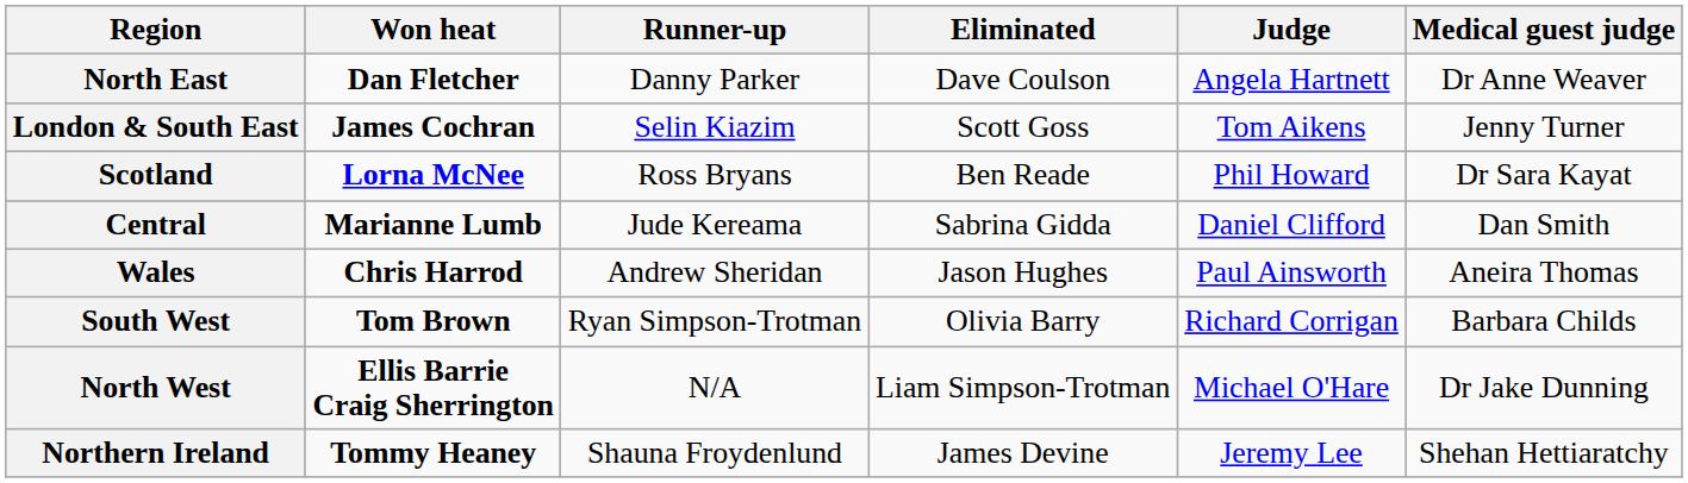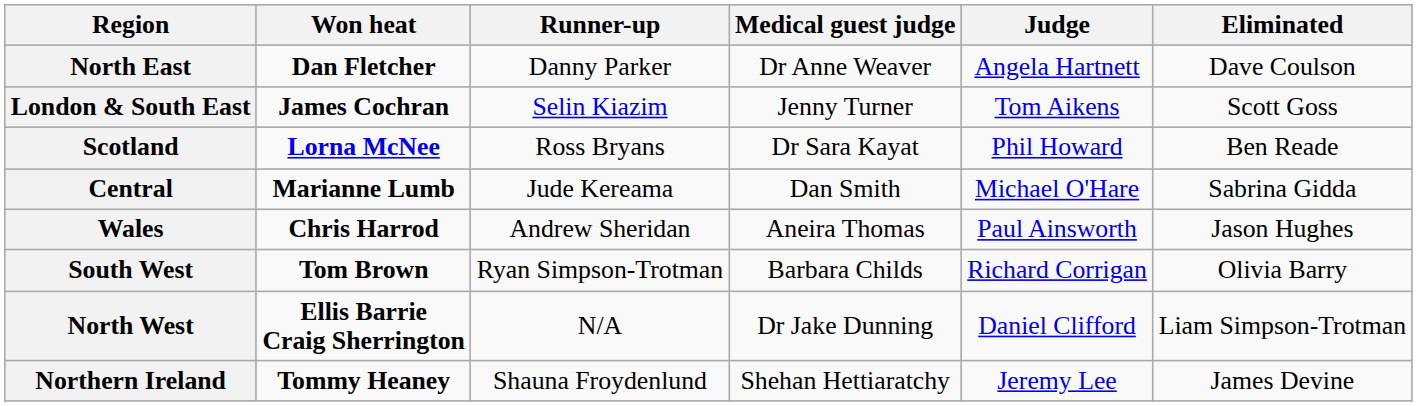 <table class="wikitable plainrowheaders sortable" style="text-align:center;">
 <tr>
 <th scope="col">Region</th>
 <th scope="col">Won heat</th>
 <th scope="col">Runner-up</th>
+<th scope="col">Medical guest judge</th>
+<th scope="col">Judge</th>
 <th scope="col">Eliminated</th>
-<th scope="col">Judge</th>
-<th scope="col">Medical guest judge</th>
 </tr>
 <tr>
 <th scope="row">North East</th>
 <td><strong>Dan Fletcher</strong></td>
 <td>Danny Parker</td>
+<td>Dr Anne Weaver</td>
+<td><a href='#'>Angela Hartnett</a></td>
 <td>Dave Coulson</td>
-<td><a href='#'>Angela Hartnett</a></td>
-<td>Dr Anne Weaver</td>
 </tr>
 <tr>
 <th scope="row">London & South East</th>
 <td><strong>James Cochran</strong></td>
 <td><a href='#'>Selin Kiazim</a></td>
+<td>Jenny Turner</td>
+<td><a href='#'>Tom Aikens</a></td>
 <td>Scott Goss</td>
-<td><a href='#'>Tom Aikens</a></td>
-<td>Jenny Turner</td>
 </tr>
 <tr>
 <th scope="row">Scotland</th>
 <td><strong><a href='#'>Lorna McNee</a></strong></td>
 <td>Ross Bryans</td>
+<td>Dr Sara Kayat</td>
+<td><a href='#'>Phil Howard</a></td>
 <td>Ben Reade</td>
-<td><a href='#'>Phil Howard</a></td>
-<td>Dr Sara Kayat</td>
 </tr>
 <tr>
 <th scope="row">Central</th>
 <td><strong>Marianne Lumb</strong></td>
 <td>Jude Kereama</td>
+<td>Dan Smith</td>
+<td><a href='#'>Michael O'Hare</a></td>
 <td>Sabrina Gidda</td>
-<td><a href='#'>Daniel Clifford</a></td>
-<td>Dan Smith</td>
 </tr>
 <tr>
 <th scope="row">Wales</th>
 <td><strong>Chris Harrod</strong></td>
 <td>Andrew Sheridan</td>
+<td>Aneira Thomas</td>
+<td><a href='#'>Paul Ainsworth</a></td>
 <td>Jason Hughes</td>
-<td><a href='#'>Paul Ainsworth</a></td>
-<td>Aneira Thomas</td>
 </tr>
 <tr>
 <th scope="row">South West</th>
 <td><strong>Tom Brown</strong></td>
 <td>Ryan Simpson-Trotman</td>
+<td>Barbara Childs</td>
+<td><a href='#'>Richard Corrigan</a></td>
 <td>Olivia Barry</td>
-<td><a href='#'>Richard Corrigan</a></td>
-<td>Barbara Childs</td>
 </tr>
 <tr>
 <th scope="row">North West</th>
 <td><strong>Ellis Barrie</strong><br><strong>Craig Sherrington</strong></td>
 <td>N/A</td>
+<td>Dr Jake Dunning</td>
+<td><a href='#'>Daniel Clifford</a></td>
 <td>Liam Simpson-Trotman</td>
-<td><a href='#'>Michael O'Hare</a></td>
-<td>Dr Jake Dunning</td>
 </tr>
 <tr>
 <th scope="row">Northern Ireland</th>
 <td><strong>Tommy Heaney</strong></td>
 <td>Shauna Froydenlund</td>
+<td>Shehan Hettiaratchy</td>
+<td><a href='#'>Jeremy Lee</a></td>
 <td>James Devine</td>
-<td><a href='#'>Jeremy Lee</a></td>
-<td>Shehan Hettiaratchy</td>
 </tr>
 </table>
